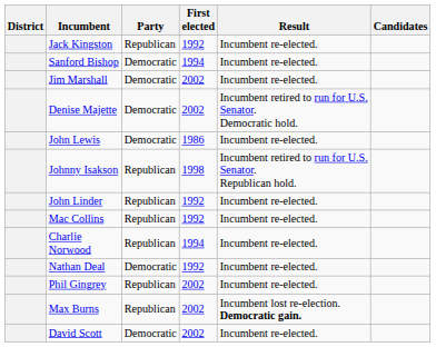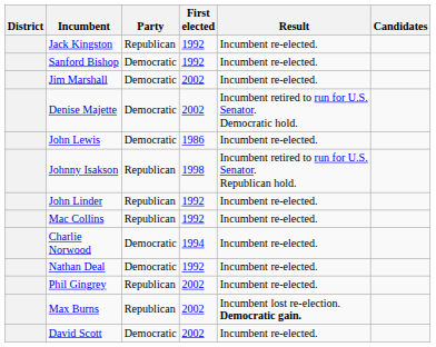 <table class=wikitable>
 <tr valign=bottom>
 <th>District</th>
 <th>Incumbent</th>
 <th>Party</th>
 <th>First<br>elected</th>
 <th>Result</th>
 <th>Candidates</th>
 </tr>
 <tr>
 <th></th>
 <td><a href='#'>Jack Kingston</a></td>
 <td>Republican</td>
 <td><a href='#'>1992</a></td>
 <td>Incumbent re-elected.</td>
 <td nowrap></td>
 </tr>
 <tr>
 <th></th>
 <td><a href='#'>Sanford Bishop</a></td>
 <td>Democratic</td>
-<td><a href='#'>1994</a></td>
+<td><a href='#'>1992</a></td>
 <td>Incumbent re-elected.</td>
 <td nowrap></td>
 </tr>
 <tr>
 <th></th>
 <td><a href='#'>Jim Marshall</a></td>
 <td>Democratic</td>
 <td><a href='#'>2002</a></td>
 <td>Incumbent re-elected.</td>
 <td nowrap></td>
 </tr>
 <tr>
 <th></th>
 <td><a href='#'>Denise Majette</a></td>
 <td>Democratic</td>
 <td><a href='#'>2002</a></td>
 <td>Incumbent retired to <a href='#'>run for U.S. Senator</a>.<br> Democratic hold.</td>
 <td nowrap></td>
 </tr>
 <tr>
 <th></th>
 <td><a href='#'>John Lewis</a></td>
 <td>Democratic</td>
 <td><a href='#'>1986</a></td>
 <td>Incumbent re-elected.</td>
 <td nowrap></td>
 </tr>
 <tr>
 <th></th>
 <td><a href='#'>Johnny Isakson</a></td>
 <td>Republican</td>
 <td><a href='#'>1998</a></td>
 <td>Incumbent retired to <a href='#'>run for U.S. Senator</a>.<br>Republican hold.</td>
 <td nowrap></td>
 </tr>
 <tr>
 <th></th>
 <td><a href='#'>John Linder</a></td>
 <td>Republican</td>
 <td><a href='#'>1992</a></td>
 <td>Incumbent re-elected.</td>
 <td nowrap></td>
 </tr>
 <tr>
 <th></th>
 <td><a href='#'>Mac Collins</a></td>
 <td>Republican</td>
 <td><a href='#'>1992</a></td>
 <td>Incumbent re-elected.</td>
 <td nowrap></td>
 </tr>
 <tr>
 <th></th>
 <td><a href='#'>Charlie Norwood</a></td>
-<td>Republican</td>
+<td>Democratic</td>
 <td><a href='#'>1994</a></td>
 <td>Incumbent re-elected.</td>
 <td nowrap></td>
 </tr>
 <tr>
 <th></th>
 <td><a href='#'>Nathan Deal</a></td>
 <td>Democratic</td>
 <td><a href='#'>1992</a></td>
 <td>Incumbent re-elected.</td>
 <td nowrap></td>
 </tr>
 <tr>
 <th></th>
 <td><a href='#'>Phil Gingrey</a></td>
 <td>Republican</td>
 <td><a href='#'>2002</a></td>
 <td>Incumbent re-elected.</td>
 <td nowrap></td>
 </tr>
 <tr>
 <th></th>
 <td><a href='#'>Max Burns</a></td>
 <td>Republican</td>
 <td><a href='#'>2002</a></td>
 <td>Incumbent lost re-election.<br><strong>Democratic gain.</strong></td>
 <td nowrap></td>
 </tr>
 <tr>
 <th></th>
 <td><a href='#'>David Scott</a></td>
 <td>Democratic</td>
 <td><a href='#'>2002</a></td>
 <td>Incumbent re-elected.</td>
 <td nowrap></td>
 </tr>
 </table>
